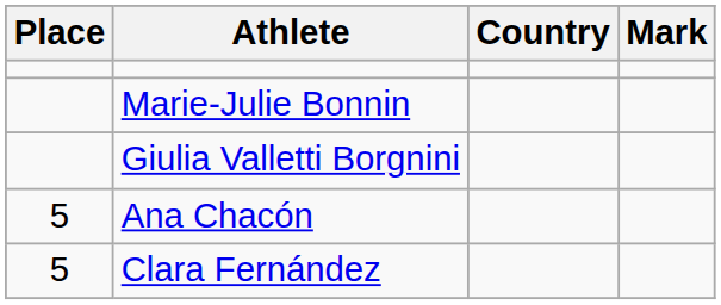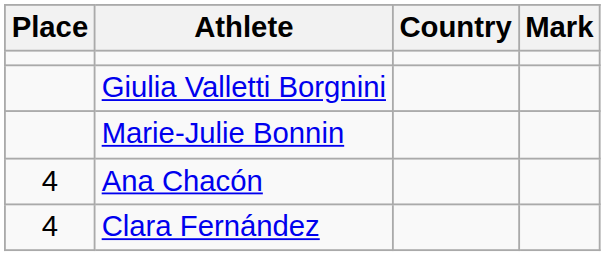 <table class="wikitable">
 <tr>
 <th>Place</th>
 <th>Athlete</th>
 <th>Country</th>
 <th>Mark</th>
 </tr>
 <tr>
 <td align=center></td>
 <td></td>
 <td></td>
 <td></td>
 </tr>
 <tr>
 <td align=center></td>
+<td><a href='#'>Giulia Valletti Borgnini</a></td>
+<td></td>
+<td></td>
+</tr>
+<tr>
+<td align=center></td>
 <td><a href='#'>Marie-Julie Bonnin</a></td>
 <td></td>
 <td></td>
 </tr>
 <tr>
-<td align=center></td>
-<td><a href='#'>Giulia Valletti Borgnini</a></td>
-<td></td>
-<td></td>
-</tr>
-<tr>
-<td align=center>5</td>
+<td align=center>4</td>
 <td><a href='#'>Ana Chacón</a></td>
 <td></td>
 <td></td>
 </tr>
 <tr>
-<td align=center>5</td>
+<td align=center>4</td>
 <td><a href='#'>Clara Fernández</a></td>
 <td></td>
 <td></td>
 </tr>
 </table>
